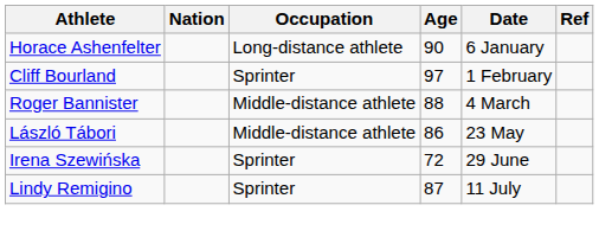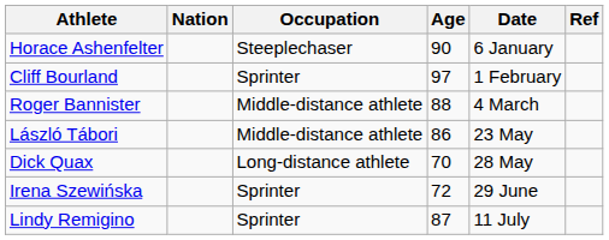 <table class="wikitable sortable" style="text-align: left;">
 <tr>
 <th>Athlete</th>
 <th>Nation</th>
 <th>Occupation</th>
 <th>Age</th>
 <th>Date</th>
 <th class="unsortable">Ref</th>
 </tr>
 <tr>
 <td><a href='#'>Horace Ashenfelter</a></td>
 <td></td>
-<td>Long-distance athlete</td>
+<td>Steeplechaser</td>
 <td>90</td>
 <td>6 January</td>
 <td></td>
 </tr>
 <tr>
 <td><a href='#'>Cliff Bourland</a></td>
 <td></td>
 <td>Sprinter</td>
 <td>97</td>
 <td>1 February</td>
 <td></td>
 </tr>
 <tr>
 <td><a href='#'>Roger Bannister</a></td>
 <td></td>
 <td>Middle-distance athlete</td>
 <td>88</td>
 <td>4 March</td>
 <td></td>
 </tr>
 <tr>
 <td><a href='#'>László Tábori</a></td>
 <td></td>
 <td>Middle-distance athlete</td>
 <td>86</td>
 <td>23 May</td>
 <td></td>
 </tr>
 <tr>
+<td><a href='#'>Dick Quax</a></td>
+<td></td>
+<td>Long-distance athlete</td>
+<td>70</td>
+<td>28 May</td>
+<td></td>
+</tr>
+<tr>
 <td><a href='#'>Irena Szewińska</a></td>
 <td></td>
 <td>Sprinter</td>
 <td>72</td>
 <td>29 June</td>
 <td></td>
 </tr>
 <tr>
 <td><a href='#'>Lindy Remigino</a></td>
 <td></td>
 <td>Sprinter</td>
 <td>87</td>
 <td>11 July</td>
 <td></td>
 </tr>
 </table>
